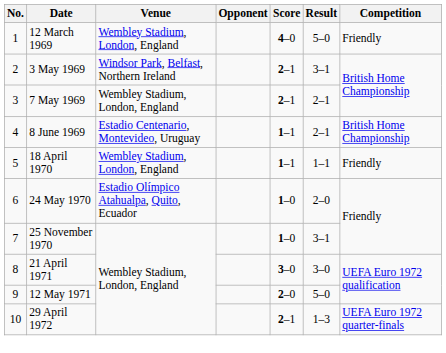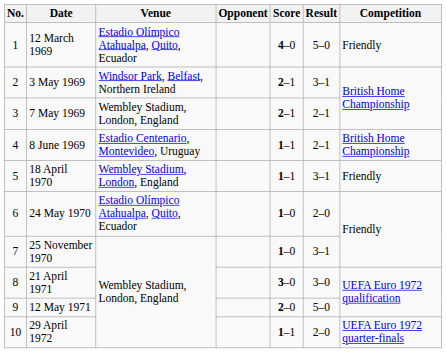 <table class="wikitable sortable">
 <tr>
 <th scope="col">No.</th>
 <th scope="col">Date</th>
 <th scope="col">Venue</th>
 <th scope="col">Opponent</th>
 <th scope="col">Score</th>
 <th scope="col">Result</th>
 <th scope="col">Competition</th>
 </tr>
 <tr>
 <td align="center">1</td>
 <td>12 March 1969</td>
-<td><a href='#'>Wembley Stadium</a>, <a href='#'>London</a>, England</td>
+<td><a href='#'>Estadio Olímpico Atahualpa</a>, <a href='#'>Quito</a>, Ecuador</td>
 <td></td>
 <td align="center"><strong>4</strong>–0</td>
 <td align="center">5–0</td>
 <td>Friendly</td>
 </tr>
 <tr>
 <td align="center">2</td>
 <td>3 May 1969</td>
 <td><a href='#'>Windsor Park</a>, <a href='#'>Belfast</a>, Northern Ireland</td>
 <td></td>
 <td align="center"><strong>2</strong>–1</td>
 <td align="center">3–1</td>
 <td rowspan="2"><a href='#'>British Home Championship</a></td>
 </tr>
 <tr>
 <td align="center">3</td>
 <td>7 May 1969</td>
 <td>Wembley Stadium, London, England</td>
 <td></td>
 <td align="center"><strong>2</strong>–1</td>
 <td align="center">2–1</td>
 </tr>
 <tr>
 <td align="center">4</td>
 <td>8 June 1969</td>
 <td><a href='#'>Estadio Centenario</a>, <a href='#'>Montevideo</a>, Uruguay</td>
 <td></td>
 <td align="center"><strong>1</strong>–1</td>
 <td align="center">2–1</td>
 <td><a href='#'>British Home Championship</a></td>
 </tr>
 <tr>
 <td align="center">5</td>
 <td>18 April 1970</td>
 <td><a href='#'>Wembley Stadium</a>, <a href='#'>London</a>, England</td>
 <td></td>
 <td align="center"><strong>1</strong>–1</td>
-<td align="center">1–1</td>
+<td align="center">3–1</td>
 <td>Friendly</td>
 </tr>
 <tr>
 <td align="center">6</td>
 <td>24 May 1970</td>
 <td><a href='#'>Estadio Olímpico Atahualpa</a>, <a href='#'>Quito</a>, Ecuador</td>
 <td></td>
 <td align="center"><strong>1</strong>–0</td>
 <td align="center">2–0</td>
 <td rowspan="2">Friendly</td>
 </tr>
 <tr>
 <td align="center">7</td>
 <td>25 November 1970</td>
 <td rowspan="4">Wembley Stadium, London, England</td>
 <td></td>
 <td align="center"><strong>1</strong>–0</td>
 <td align="center">3–1</td>
 </tr>
 <tr>
 <td align="center">8</td>
 <td>21 April 1971</td>
 <td></td>
 <td align="center"><strong>3</strong>–0</td>
 <td align="center">3–0</td>
 <td rowspan="2"><a href='#'>UEFA Euro 1972 qualification</a></td>
 </tr>
 <tr>
 <td align="center">9</td>
 <td>12 May 1971</td>
 <td></td>
 <td align="center"><strong>2</strong>–0</td>
 <td align="center">5–0</td>
 </tr>
 <tr>
 <td align="center">10</td>
 <td>29 April 1972</td>
 <td></td>
-<td align="center"><strong>2</strong>–1</td>
-<td align="center">1–3</td>
+<td align="center"><strong>1</strong>–1</td>
+<td align="center">2–0</td>
 <td><a href='#'>UEFA Euro 1972 quarter-finals</a></td>
 </tr>
 </table>
